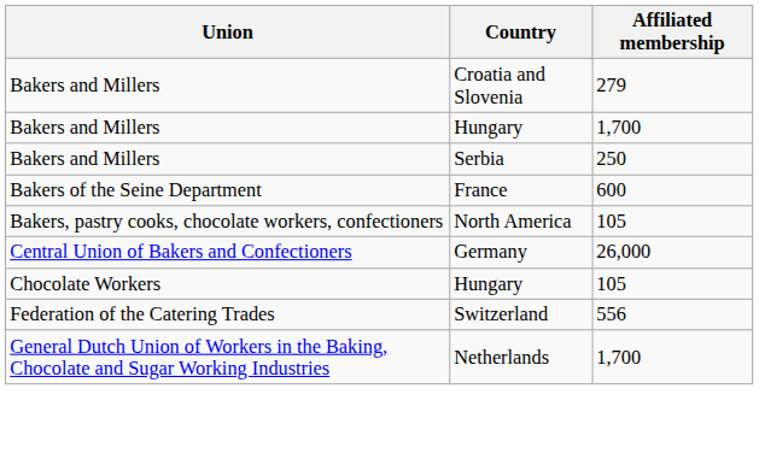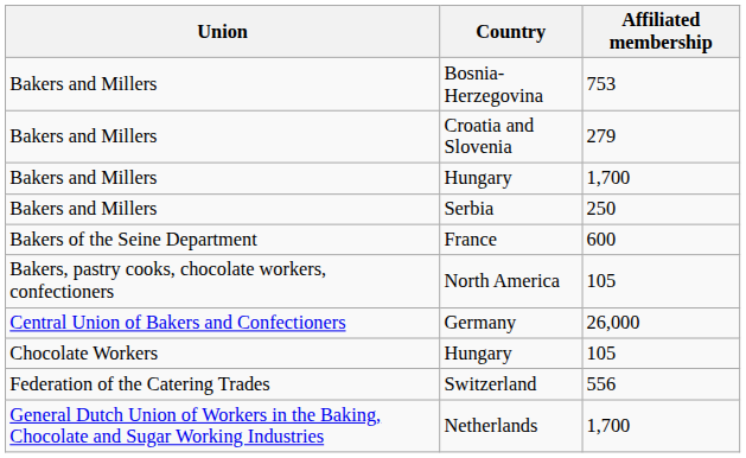 <table class="wikitable sortable">
 <tr>
 <th>Union</th>
 <th>Country</th>
 <th>Affiliated membership</th>
+</tr>
+<tr>
+<td>Bakers and Millers</td>
+<td>Bosnia-Herzegovina</td>
+<td>753</td>
 </tr>
 <tr>
 <td>Bakers and Millers</td>
 <td>Croatia and Slovenia</td>
 <td>279</td>
 </tr>
 <tr>
 <td>Bakers and Millers</td>
 <td>Hungary</td>
 <td>1,700</td>
 </tr>
 <tr>
 <td>Bakers and Millers</td>
 <td>Serbia</td>
 <td>250</td>
 </tr>
 <tr>
 <td>Bakers of the Seine Department</td>
 <td>France</td>
 <td>600</td>
 </tr>
 <tr>
 <td>Bakers, pastry cooks, chocolate workers, confectioners</td>
 <td>North America</td>
 <td>105</td>
 </tr>
 <tr>
 <td><a href='#'>Central Union of Bakers and Confectioners</a></td>
 <td>Germany</td>
 <td>26,000</td>
 </tr>
 <tr>
 <td>Chocolate Workers</td>
 <td>Hungary</td>
 <td>105</td>
 </tr>
 <tr>
 <td>Federation of the Catering Trades</td>
 <td>Switzerland</td>
 <td>556</td>
 </tr>
 <tr>
 <td><a href='#'>General Dutch Union of Workers in the Baking, Chocolate and Sugar Working Industries</a></td>
 <td>Netherlands</td>
 <td>1,700</td>
 </tr>
 </table>
